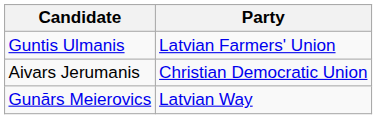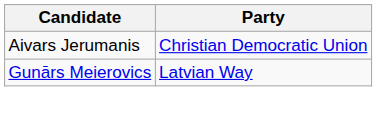 <table class="wikitable" style="text-align: left;">
 <tr>
 <th>Candidate</th>
 <th>Party</th>
-</tr>
-<tr>
-<td><a href='#'>Guntis Ulmanis</a></td>
-<td><a href='#'>Latvian Farmers' Union</a></td>
 </tr>
 <tr>
 <td>Aivars Jerumanis</td>
 <td><a href='#'>Christian Democratic Union</a></td>
 </tr>
 <tr>
 <td><a href='#'>Gunārs Meierovics</a></td>
 <td><a href='#'>Latvian Way</a></td>
 </tr>
 </table>
